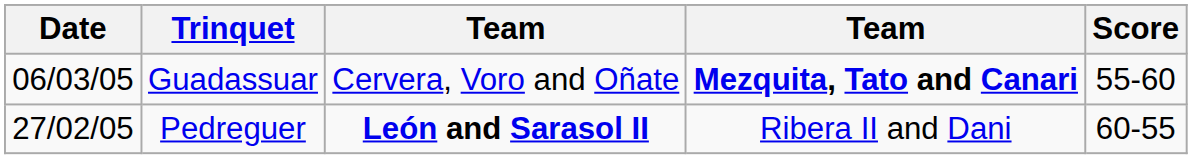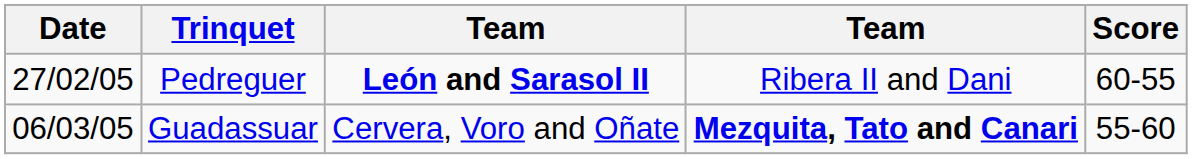 <table class="wikitable">
 <tr>
 <th>Date</th>
 <th><a href='#'>Trinquet</a></th>
 <th>Team</th>
 <th>Team</th>
 <th>Score</th>
 </tr>
 <tr align="center">
+<td>27/02/05</td>
+<td><a href='#'>Pedreguer</a></td>
+<td><strong><a href='#'>León</a> and <a href='#'>Sarasol II</a></strong></td>
+<td><a href='#'>Ribera II</a> and <a href='#'>Dani</a></td>
+<td>60-55</td>
+</tr>
+<tr align="center">
 <td>06/03/05</td>
 <td><a href='#'>Guadassuar</a></td>
 <td><a href='#'>Cervera</a>, <a href='#'>Voro</a> and <a href='#'>Oñate</a></td>
 <td><strong><a href='#'>Mezquita</a>, <a href='#'>Tato</a> and <a href='#'>Canari</a></strong></td>
 <td>55-60</td>
 </tr>
-<tr align="center">
-<td>27/02/05</td>
-<td><a href='#'>Pedreguer</a></td>
-<td><strong><a href='#'>León</a> and <a href='#'>Sarasol II</a></strong></td>
-<td><a href='#'>Ribera II</a> and <a href='#'>Dani</a></td>
-<td>60-55</td>
-</tr>
 </table>
